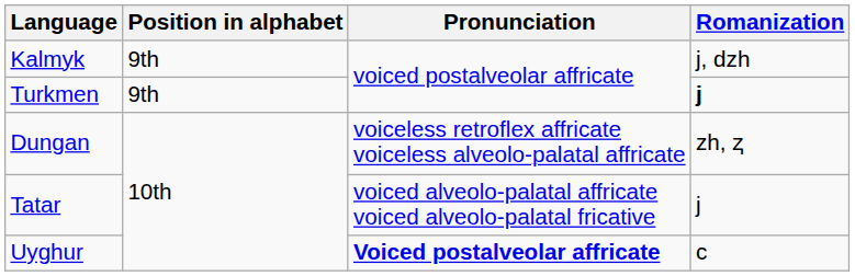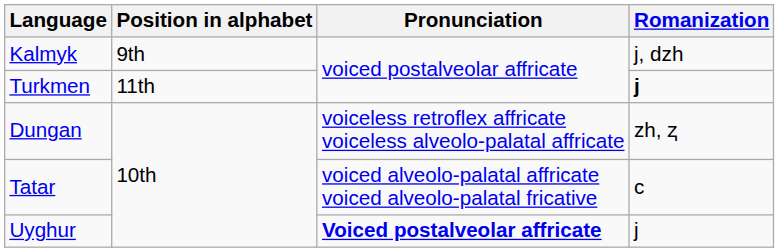 <table class=wikitable>
 <tr>
 <th>Language</th>
 <th>Position in alphabet</th>
 <th>Pronunciation</th>
 <th><a href='#'>Romanization</a></th>
 </tr>
 <tr>
 <td><a href='#'>Kalmyk</a></td>
 <td>9th</td>
 <td rowspan="2"> <a href='#'>voiced postalveolar affricate</a></td>
 <td>j, dzh</td>
 </tr>
 <tr>
 <td><a href='#'>Turkmen</a></td>
-<td>9th</td>
+<td>11th</td>
 <td><strong>j</strong></td>
 </tr>
 <tr>
 <td><a href='#'>Dungan</a></td>
 <td rowspan="3">10th</td>
 <td> <a href='#'>voiceless retroflex affricate</a><br> <a href='#'>voiceless alveolo-palatal affricate</a></td>
 <td>zh, ⱬ</td>
 </tr>
 <tr>
 <td><a href='#'>Tatar</a></td>
 <td> <a href='#'>voiced alveolo-palatal affricate</a><br> <a href='#'>voiced alveolo-palatal fricative</a></td>
-<td>j</td>
+<td>c</td>
 </tr>
 <tr>
 <td><a href='#'>Uyghur</a></td>
 <td><strong> <a href='#'>Voiced postalveolar affricate</a></strong></td>
-<td>c</td>
+<td>j</td>
 </tr>
 </table>
